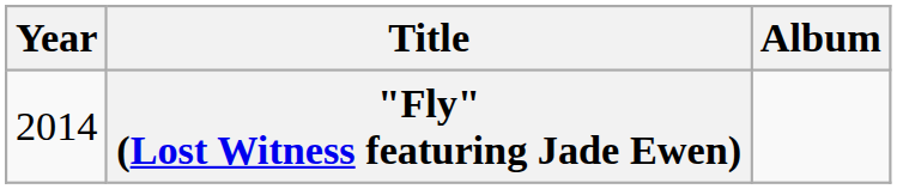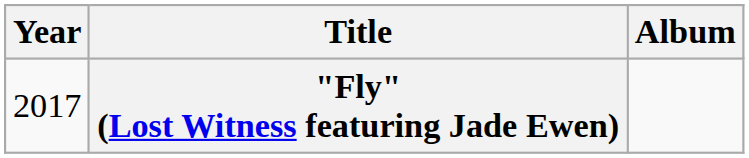 <table class="wikitable plainrowheaders" style="text-align:center;">
 <tr>
 <th scope="col">Year</th>
 <th scope="col">Title</th>
 <th scope="col">Album</th>
 </tr>
 <tr>
-<td>2014</td>
+<td>2017</td>
 <th scope="row">"Fly"<br><span>(<a href='#'>Lost Witness</a> featuring Jade Ewen)</span></th>
 <td></td>
 </tr>
 </table>
